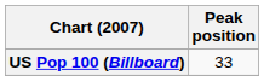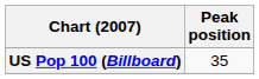 <table class="wikitable sortable plainrowheaders" style="text-align:center">
 <tr>
 <th scope="col">Chart (2007)</th>
 <th scope="col">Peak<br>position</th>
 </tr>
 <tr>
 </tr>
 <tr>
 </tr>
 <tr>
 </tr>
 <tr>
 <th scope="row">US <a href='#'>Pop 100</a> (<a href='#'><em>Billboard</em></a>)</th>
-<td>33</td>
+<td>35</td>
 </tr>
 <tr>
 </tr>
 </table>
